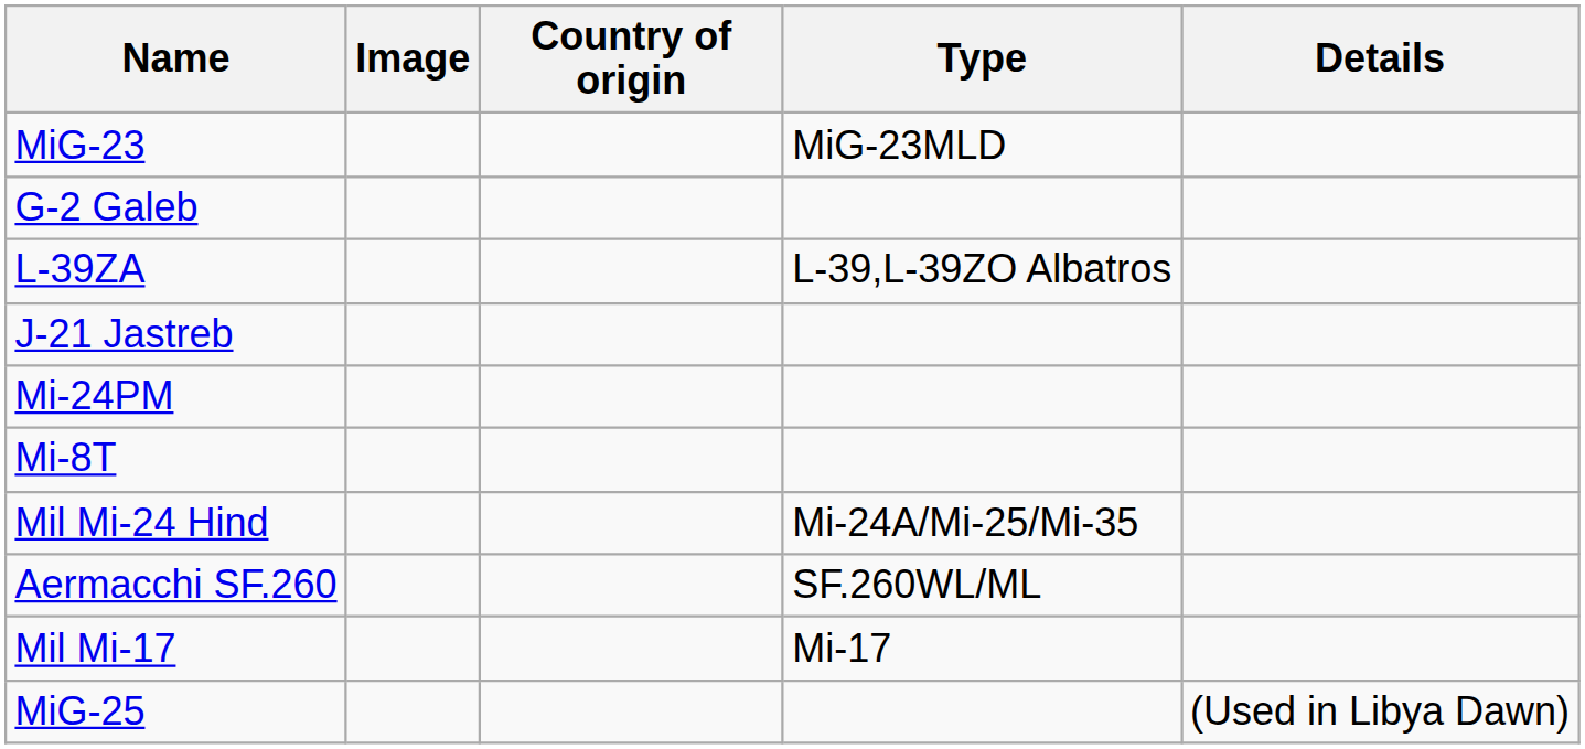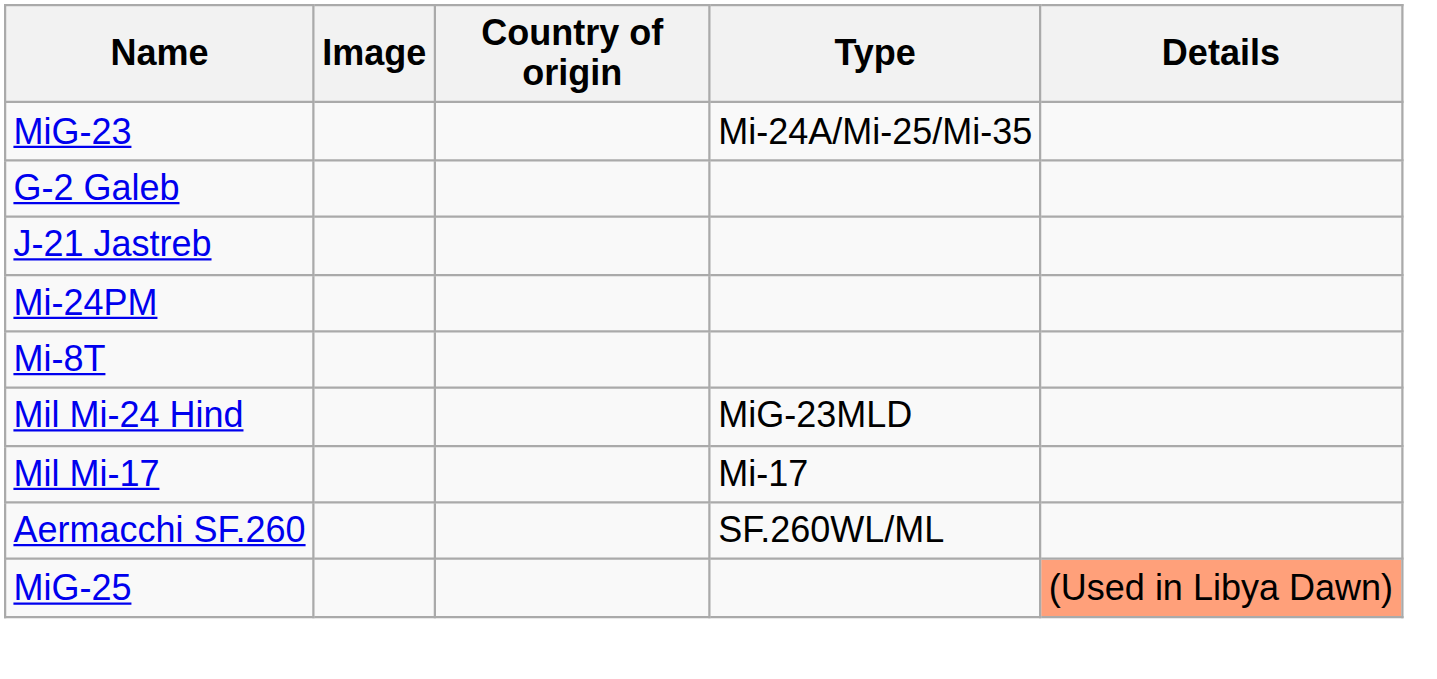 <table class="wikitable sortable">
 <tr>
 <th>Name</th>
 <th>Image</th>
 <th style="width:115px;">Country of origin</th>
 <th>Type</th>
 <th>Details</th>
 </tr>
 <tr>
 <td><a href='#'>MiG-23</a></td>
 <td></td>
 <td></td>
-<td>MiG-23MLD</td>
+<td>Mi-24A/Mi-25/Mi-35</td>
 <td></td>
 </tr>
 <tr>
 <td><a href='#'>G-2 Galeb</a></td>
 <td></td>
 <td></td>
 <td></td>
-<td></td>
-</tr>
-<tr>
-<td><a href='#'>L-39ZA</a></td>
-<td></td>
-<td></td>
-<td>L-39,L-39ZO Albatros</td>
 <td></td>
 </tr>
 <tr>
 <td><a href='#'>J-21 Jastreb</a></td>
 <td></td>
 <td></td>
 <td></td>
 <td></td>
 </tr>
 <tr>
 <td><a href='#'>Mi-24PM</a></td>
 <td></td>
 <td></td>
 <td></td>
 <td></td>
 </tr>
 <tr>
 <td><a href='#'>Mi-8T</a></td>
 <td></td>
 <td></td>
 <td></td>
 <td></td>
 </tr>
 <tr>
 <td><a href='#'>Mil Mi-24 Hind</a></td>
 <td></td>
 <td></td>
-<td>Mi-24A/Mi-25/Mi-35</td>
+<td>MiG-23MLD</td>
+<td></td>
+</tr>
+<tr>
+<td><a href='#'>Mil Mi-17</a></td>
+<td></td>
+<td></td>
+<td>Mi-17</td>
 <td></td>
 </tr>
 <tr>
 <td><a href='#'>Aermacchi SF.260</a></td>
 <td></td>
 <td></td>
 <td>SF.260WL/ML</td>
 <td></td>
 </tr>
 <tr>
-<td><a href='#'>Mil Mi-17</a></td>
-<td></td>
-<td></td>
-<td>Mi-17</td>
-<td></td>
-</tr>
-<tr>
 <td><a href='#'>MiG-25</a></td>
 <td></td>
 <td></td>
 <td></td>
-<td>(Used in Libya Dawn)</td>
+<td style="background: lightsalmon;">(Used in Libya Dawn)</td>
 </tr>
 </table>
